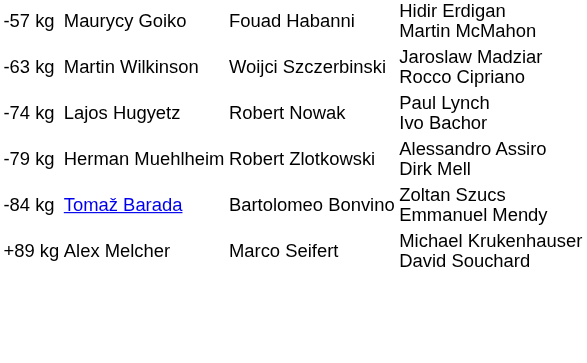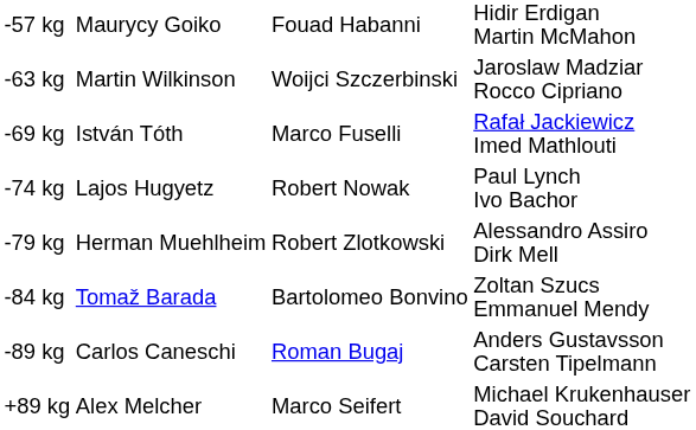 <table>
 <tr>
 <td>-57 kg</td>
 <td>Maurycy Goiko </td>
 <td>Fouad Habanni </td>
 <td>Hidir Erdigan <br>Martin McMahon </td>
 </tr>
 <tr>
 <td>-63 kg</td>
 <td>Martin Wilkinson </td>
 <td>Woijci Szczerbinski </td>
 <td>Jaroslaw Madziar <br>Rocco Cipriano </td>
+</tr>
+<tr>
+<td>-69 kg</td>
+<td>István Tóth </td>
+<td>Marco Fuselli </td>
+<td><a href='#'>Rafał Jackiewicz</a> <br>Imed Mathlouti </td>
 </tr>
 <tr>
 <td>-74 kg</td>
 <td>Lajos Hugyetz </td>
 <td>Robert Nowak </td>
 <td>Paul Lynch <br>Ivo Bachor </td>
 </tr>
 <tr>
 <td>-79 kg</td>
 <td>Herman Muehlheim </td>
 <td>Robert Zlotkowski </td>
 <td>Alessandro Assiro <br>Dirk Mell </td>
 </tr>
 <tr>
 <td>-84 kg</td>
 <td><a href='#'>Tomaž Barada</a> </td>
 <td>Bartolomeo Bonvino </td>
 <td>Zoltan Szucs <br>Emmanuel Mendy </td>
 </tr>
 <tr>
+<td>-89 kg</td>
+<td>Carlos Caneschi </td>
+<td><a href='#'>Roman Bugaj</a> </td>
+<td>Anders Gustavsson <br>Carsten Tipelmann </td>
+</tr>
+<tr>
 <td>+89 kg</td>
 <td>Alex Melcher </td>
 <td>Marco Seifert </td>
 <td>Michael Krukenhauser <br>David Souchard </td>
 </tr>
 <tr>
 </tr>
 </table>
